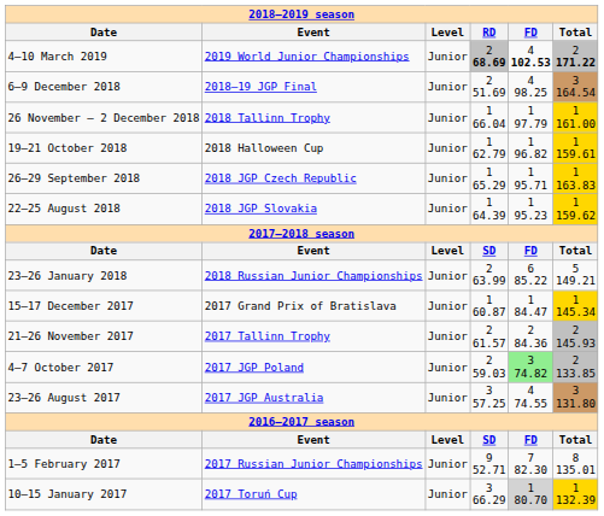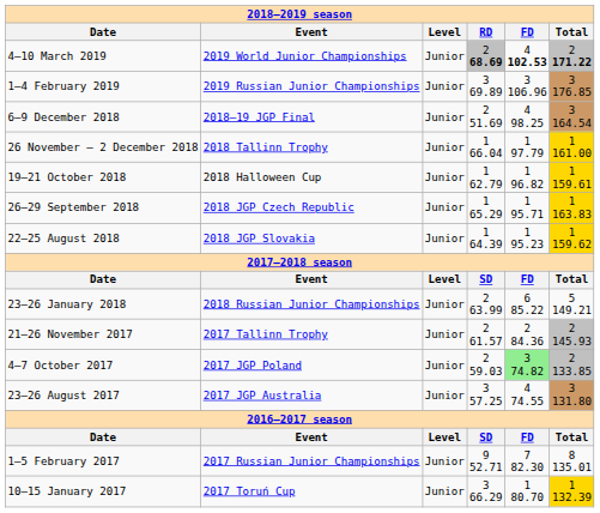 <table class="wikitable">
 <tr>
 <td style="background-color: #ffdead; " colspan=6 align=center><a href='#'><strong>2018–2019 season</strong></a></td>
 </tr>
 <tr>
 <th>Date</th>
 <th>Event</th>
 <th>Level</th>
 <th><a href='#'>RD</a></th>
 <th><a href='#'>FD</a></th>
 <th>Total</th>
 </tr>
 <tr>
 <td>4–10 March 2019</td>
 <td><a href='#'>2019 World Junior Championships</a></td>
 <td>Junior</td>
 <td align=center bgcolor=silver>2 <br> <strong>68.69</strong></td>
 <td align=center>4 <br> <strong>102.53</strong></td>
 <td align=center bgcolor=silver>2 <br> <strong>171.22</strong></td>
+</tr>
+<tr>
+<td>1–4 February 2019</td>
+<td><a href='#'>2019 Russian Junior Championships</a></td>
+<td>Junior</td>
+<td align=center>3 <br> 69.89</td>
+<td align=center>3 <br> 106.96</td>
+<td align="center" bgcolor="#cc9966">3 <br> 176.85</td>
 </tr>
 <tr>
 <td>6–9 December 2018</td>
 <td><a href='#'>2018–19 JGP Final</a></td>
 <td>Junior</td>
 <td align=center>2 <br> 51.69</td>
 <td align=center>4 <br> 98.25</td>
 <td align="center" bgcolor="#cc9966">3 <br> 164.54</td>
 </tr>
 <tr>
 <td>26 November – 2 December 2018</td>
 <td><a href='#'>2018 Tallinn Trophy</a></td>
 <td>Junior</td>
 <td align=center>1 <br> 66.04</td>
 <td align=center>1 <br> 97.79</td>
 <td align=center bgcolor=gold>1 <br> 161.00</td>
 </tr>
 <tr>
 <td>19–21 October 2018</td>
 <td>2018 Halloween Cup</td>
 <td>Junior</td>
 <td align=center>1 <br> 62.79</td>
 <td align=center>1 <br> 96.82</td>
 <td align=center bgcolor=gold>1 <br> 159.61</td>
 </tr>
 <tr>
 <td>26–29 September 2018</td>
 <td><a href='#'>2018 JGP Czech Republic</a></td>
 <td>Junior</td>
 <td align=center>1 <br> 65.29</td>
 <td align=center>1 <br> 95.71</td>
 <td align=center bgcolor=gold>1 <br> 163.83</td>
 </tr>
 <tr>
 <td>22–25 August 2018</td>
 <td><a href='#'>2018 JGP Slovakia</a></td>
 <td>Junior</td>
 <td align=center>1 <br> 64.39</td>
 <td align=center>1 <br> 95.23</td>
 <td align=center bgcolor=gold>1 <br> 159.62</td>
 </tr>
 <tr>
 <td style="background-color: #ffdead; " colspan=6 align=center><a href='#'><strong>2017–2018 season</strong></a></td>
 </tr>
 <tr>
 <th>Date</th>
 <th>Event</th>
 <th>Level</th>
 <th><a href='#'>SD</a></th>
 <th><a href='#'>FD</a></th>
 <th>Total</th>
 </tr>
 <tr>
 <td>23–26 January 2018</td>
 <td><a href='#'>2018 Russian Junior Championships</a></td>
 <td>Junior</td>
 <td align=center>2 <br> 63.99</td>
 <td align=center>6 <br> 85.22</td>
 <td align=center>5 <br> 149.21</td>
 </tr>
 <tr>
-<td>15–17 December 2017</td>
-<td>2017 Grand Prix of Bratislava</td>
-<td>Junior</td>
-<td align=center>1 <br> 60.87</td>
-<td align=center>1 <br> 84.47</td>
-<td align=center bgcolor=gold>1 <br> 145.34</td>
-</tr>
-<tr>
 <td>21–26 November 2017</td>
 <td><a href='#'>2017 Tallinn Trophy</a></td>
 <td>Junior</td>
 <td align=center>2 <br> 61.57</td>
 <td align=center>2 <br> 84.36</td>
 <td align=center bgcolor=silver>2 <br> 145.93</td>
 </tr>
 <tr>
 <td>4–7 October 2017</td>
 <td><a href='#'>2017 JGP Poland</a></td>
 <td>Junior</td>
 <td align=center>2 <br> 59.03</td>
 <td align=center style="background: lightgreen;">3 <br> 74.82</td>
 <td align=center bgcolor=silver>2 <br> 133.85</td>
 </tr>
 <tr>
 <td>23–26 August 2017</td>
 <td><a href='#'>2017 JGP Australia</a></td>
 <td>Junior</td>
 <td align=center>3 <br> 57.25</td>
 <td align=center>4 <br> 74.55</td>
 <td align="center" bgcolor="#cc9966">3 <br> 131.80</td>
 </tr>
 <tr>
 <td style="background-color: #ffdead; " colspan=6 align=center><a href='#'><strong>2016–2017 season</strong></a></td>
 </tr>
 <tr>
 <th>Date</th>
 <th>Event</th>
 <th>Level</th>
 <th><a href='#'>SD</a></th>
 <th><a href='#'>FD</a></th>
 <th>Total</th>
 </tr>
 <tr>
 <td>1–5 February 2017</td>
 <td><a href='#'>2017 Russian Junior Championships</a></td>
 <td>Junior</td>
 <td align=center>9 <br> 52.71</td>
 <td align=center>7 <br> 82.30</td>
 <td align=center>8 <br> 135.01</td>
 </tr>
 <tr>
 <td>10–15 January 2017</td>
 <td><a href='#'>2017 Toruń Cup</a></td>
 <td>Junior</td>
 <td align=center>3 <br> 66.29</td>
-<td align=center style="background: lightgrey;">1 <br> 80.70</td>
+<td align=center>1 <br> 80.70</td>
 <td align=center bgcolor=gold>1 <br> 132.39</td>
 </tr>
 </table>
